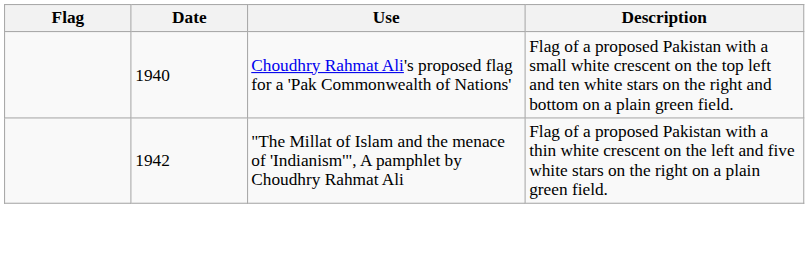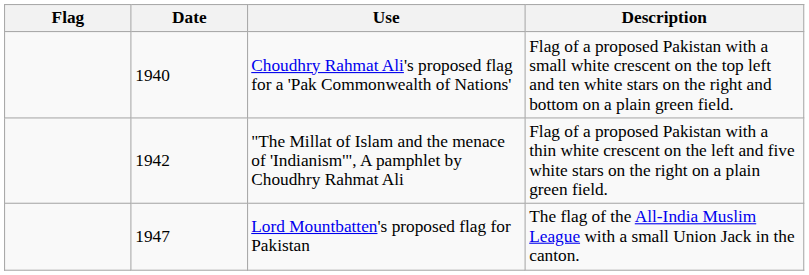 <table class="wikitable sortable">
 <tr>
 <th style="width:110px;">Flag</th>
 <th style="width:100px;">Date</th>
 <th style="width:250px;">Use</th>
 <th style="width:250px;">Description</th>
 </tr>
 <tr>
 <td></td>
 <td>1940</td>
 <td><a href='#'>Choudhry Rahmat Ali</a>'s proposed flag for a 'Pak Commonwealth of Nations'</td>
 <td>Flag of a proposed Pakistan with a small white crescent on the top left and ten white stars on the right and bottom on a plain green field.</td>
 </tr>
 <tr>
 <td></td>
 <td>1942</td>
 <td>"The Millat of Islam and the menace of 'Indianism'", A pamphlet by Choudhry Rahmat Ali</td>
 <td>Flag of a proposed Pakistan with a thin white crescent on the left and five white stars on the right on a plain green field.</td>
 </tr>
+<tr>
+<td></td>
+<td>1947</td>
+<td><a href='#'>Lord Mountbatten</a>'s proposed flag for Pakistan</td>
+<td>The flag of the <a href='#'>All-India Muslim League</a> with a small Union Jack in the canton.</td>
+</tr>
 </table>
